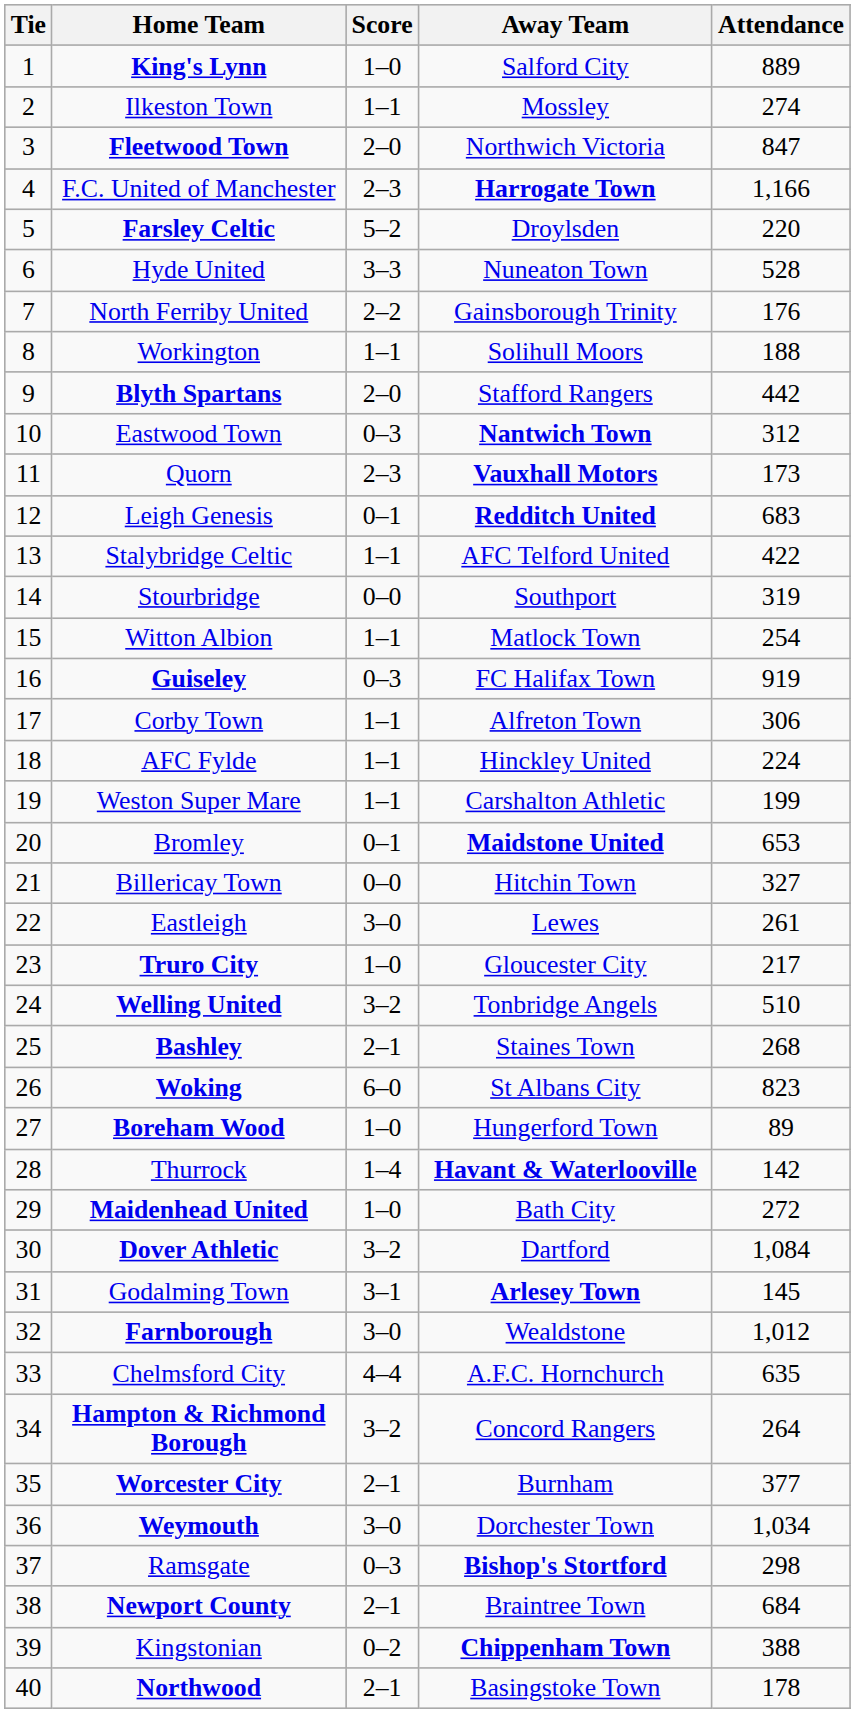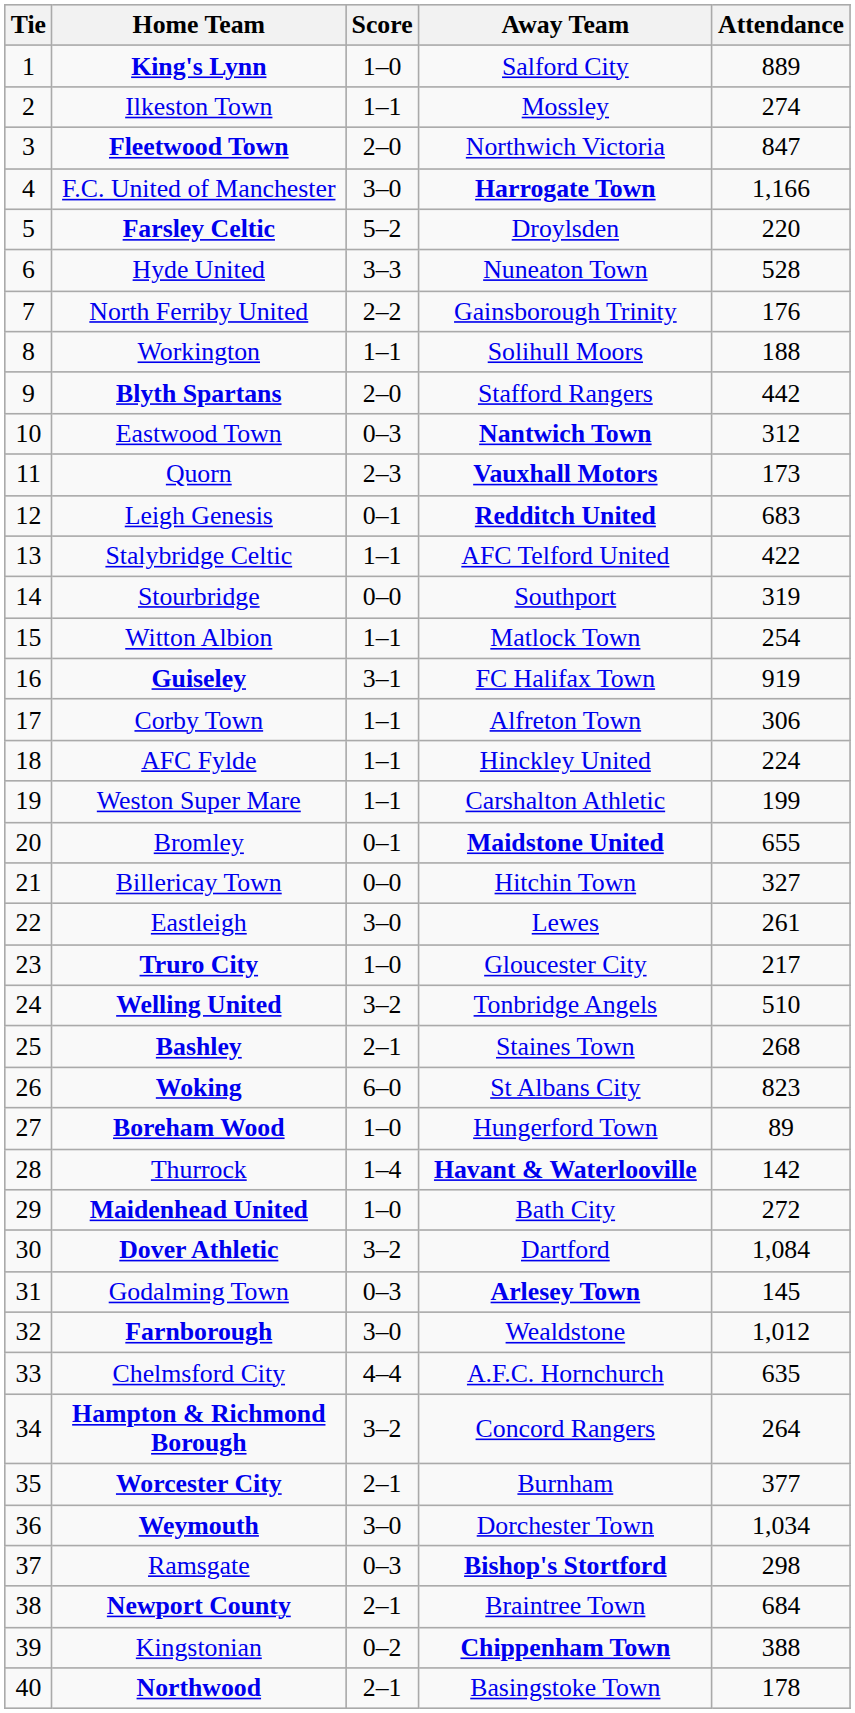 <table class="wikitable" style="text-align:center;">
 <tr>
 <th width=20>Tie</th>
 <th width=175>Home Team</th>
 <th width=20>Score</th>
 <th width=175>Away Team</th>
 <th width=20>Attendance</th>
 </tr>
 <tr>
 <td>1</td>
 <td><strong><a href='#'>King's Lynn</a></strong></td>
 <td>1–0</td>
 <td><a href='#'>Salford City</a></td>
 <td>889</td>
 </tr>
 <tr>
 <td>2</td>
 <td><a href='#'>Ilkeston Town</a></td>
 <td>1–1</td>
 <td><a href='#'>Mossley</a></td>
 <td>274</td>
 </tr>
 <tr>
 <td>3</td>
 <td><strong><a href='#'>Fleetwood Town</a></strong></td>
 <td>2–0</td>
 <td><a href='#'>Northwich Victoria</a></td>
 <td>847</td>
 </tr>
 <tr>
 <td>4</td>
 <td><a href='#'>F.C. United of Manchester</a></td>
-<td>2–3</td>
+<td>3–0</td>
 <td><strong><a href='#'>Harrogate Town</a></strong></td>
 <td>1,166</td>
 </tr>
 <tr>
 <td>5</td>
 <td><strong><a href='#'>Farsley Celtic</a></strong></td>
 <td>5–2</td>
 <td><a href='#'>Droylsden</a></td>
 <td>220</td>
 </tr>
 <tr>
 <td>6</td>
 <td><a href='#'>Hyde United</a></td>
 <td>3–3</td>
 <td><a href='#'>Nuneaton Town</a></td>
 <td>528</td>
 </tr>
 <tr>
 <td>7</td>
 <td><a href='#'>North Ferriby United</a></td>
 <td>2–2</td>
 <td><a href='#'>Gainsborough Trinity</a></td>
 <td>176</td>
 </tr>
 <tr>
 <td>8</td>
 <td><a href='#'>Workington</a></td>
 <td>1–1</td>
 <td><a href='#'>Solihull Moors</a></td>
 <td>188</td>
 </tr>
 <tr>
 <td>9</td>
 <td><strong><a href='#'>Blyth Spartans</a></strong></td>
 <td>2–0</td>
 <td><a href='#'>Stafford Rangers</a></td>
 <td>442</td>
 </tr>
 <tr>
 <td>10</td>
 <td><a href='#'>Eastwood Town</a></td>
 <td>0–3</td>
 <td><strong><a href='#'>Nantwich Town</a></strong></td>
 <td>312</td>
 </tr>
 <tr>
 <td>11</td>
 <td><a href='#'>Quorn</a></td>
 <td>2–3</td>
 <td><strong><a href='#'>Vauxhall Motors</a></strong></td>
 <td>173</td>
 </tr>
 <tr>
 <td>12</td>
 <td><a href='#'>Leigh Genesis</a></td>
 <td>0–1</td>
 <td><strong><a href='#'>Redditch United</a></strong></td>
 <td>683</td>
 </tr>
 <tr>
 <td>13</td>
 <td><a href='#'>Stalybridge Celtic</a></td>
 <td>1–1</td>
 <td><a href='#'>AFC Telford United</a></td>
 <td>422</td>
 </tr>
 <tr>
 <td>14</td>
 <td><a href='#'>Stourbridge</a></td>
 <td>0–0</td>
 <td><a href='#'>Southport</a></td>
 <td>319</td>
 </tr>
 <tr>
 <td>15</td>
 <td><a href='#'>Witton Albion</a></td>
 <td>1–1</td>
 <td><a href='#'>Matlock Town</a></td>
 <td>254</td>
 </tr>
 <tr>
 <td>16</td>
 <td><strong><a href='#'>Guiseley</a></strong></td>
-<td>0–3</td>
+<td>3–1</td>
 <td><a href='#'>FC Halifax Town</a></td>
 <td>919</td>
 </tr>
 <tr>
 <td>17</td>
 <td><a href='#'>Corby Town</a></td>
 <td>1–1</td>
 <td><a href='#'>Alfreton Town</a></td>
 <td>306</td>
 </tr>
 <tr>
 <td>18</td>
 <td><a href='#'>AFC Fylde</a></td>
 <td>1–1</td>
 <td><a href='#'>Hinckley United</a></td>
 <td>224</td>
 </tr>
 <tr>
 <td>19</td>
 <td><a href='#'>Weston Super Mare</a></td>
 <td>1–1</td>
 <td><a href='#'>Carshalton Athletic</a></td>
 <td>199</td>
 </tr>
 <tr>
 <td>20</td>
 <td><a href='#'>Bromley</a></td>
 <td>0–1</td>
 <td><strong><a href='#'>Maidstone United</a></strong></td>
-<td>653</td>
+<td>655</td>
 </tr>
 <tr>
 <td>21</td>
 <td><a href='#'>Billericay Town</a></td>
 <td>0–0</td>
 <td><a href='#'>Hitchin Town</a></td>
 <td>327</td>
 </tr>
 <tr>
 <td>22</td>
 <td><a href='#'>Eastleigh</a></td>
 <td>3–0</td>
 <td><a href='#'>Lewes</a></td>
 <td>261</td>
 </tr>
 <tr>
 <td>23</td>
 <td><strong><a href='#'>Truro City</a></strong></td>
 <td>1–0</td>
 <td><a href='#'>Gloucester City</a></td>
 <td>217</td>
 </tr>
 <tr>
 <td>24</td>
 <td><strong><a href='#'>Welling United</a></strong></td>
 <td>3–2</td>
 <td><a href='#'>Tonbridge Angels</a></td>
 <td>510</td>
 </tr>
 <tr>
 <td>25</td>
 <td><strong><a href='#'>Bashley</a></strong></td>
 <td>2–1</td>
 <td><a href='#'>Staines Town</a></td>
 <td>268</td>
 </tr>
 <tr>
 <td>26</td>
 <td><strong><a href='#'>Woking</a></strong></td>
 <td>6–0</td>
 <td><a href='#'>St Albans City</a></td>
 <td>823</td>
 </tr>
 <tr>
 <td>27</td>
 <td><strong><a href='#'>Boreham Wood</a></strong></td>
 <td>1–0</td>
 <td><a href='#'>Hungerford Town</a></td>
 <td>89</td>
 </tr>
 <tr>
 <td>28</td>
 <td><a href='#'>Thurrock</a></td>
 <td>1–4</td>
 <td><strong><a href='#'>Havant & Waterlooville</a></strong></td>
 <td>142</td>
 </tr>
 <tr>
 <td>29</td>
 <td><strong><a href='#'>Maidenhead United</a></strong></td>
 <td>1–0</td>
 <td><a href='#'>Bath City</a></td>
 <td>272</td>
 </tr>
 <tr>
 <td>30</td>
 <td><strong><a href='#'>Dover Athletic</a></strong></td>
 <td>3–2</td>
 <td><a href='#'>Dartford</a></td>
 <td>1,084</td>
 </tr>
 <tr>
 <td>31</td>
 <td><a href='#'>Godalming Town</a></td>
-<td>3–1</td>
+<td>0–3</td>
 <td><strong><a href='#'>Arlesey Town</a></strong></td>
 <td>145</td>
 </tr>
 <tr>
 <td>32</td>
 <td><strong><a href='#'>Farnborough</a></strong></td>
 <td>3–0</td>
 <td><a href='#'>Wealdstone</a></td>
 <td>1,012</td>
 </tr>
 <tr>
 <td>33</td>
 <td><a href='#'>Chelmsford City</a></td>
 <td>4–4</td>
 <td><a href='#'>A.F.C. Hornchurch</a></td>
 <td>635</td>
 </tr>
 <tr>
 <td>34</td>
 <td><strong><a href='#'>Hampton & Richmond Borough</a></strong></td>
 <td>3–2</td>
 <td><a href='#'>Concord Rangers</a></td>
 <td>264</td>
 </tr>
 <tr>
 <td>35</td>
 <td><strong><a href='#'>Worcester City</a></strong></td>
 <td>2–1</td>
 <td><a href='#'>Burnham</a></td>
 <td>377</td>
 </tr>
 <tr>
 <td>36</td>
 <td><strong><a href='#'>Weymouth</a></strong></td>
 <td>3–0</td>
 <td><a href='#'>Dorchester Town</a></td>
 <td>1,034</td>
 </tr>
 <tr>
 <td>37</td>
 <td><a href='#'>Ramsgate</a></td>
 <td>0–3</td>
 <td><strong><a href='#'>Bishop's Stortford</a></strong></td>
 <td>298</td>
 </tr>
 <tr>
 <td>38</td>
 <td><strong><a href='#'>Newport County</a></strong></td>
 <td>2–1</td>
 <td><a href='#'>Braintree Town</a></td>
 <td>684</td>
 </tr>
 <tr>
 <td>39</td>
 <td><a href='#'>Kingstonian</a></td>
 <td>0–2</td>
 <td><strong><a href='#'>Chippenham Town</a></strong></td>
 <td>388</td>
 </tr>
 <tr>
 <td>40</td>
 <td><strong><a href='#'>Northwood</a></strong></td>
 <td>2–1</td>
 <td><a href='#'>Basingstoke Town</a></td>
 <td>178</td>
 </tr>
 </table>
